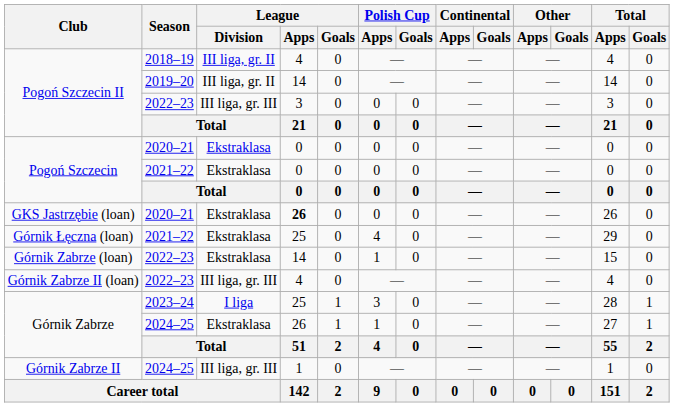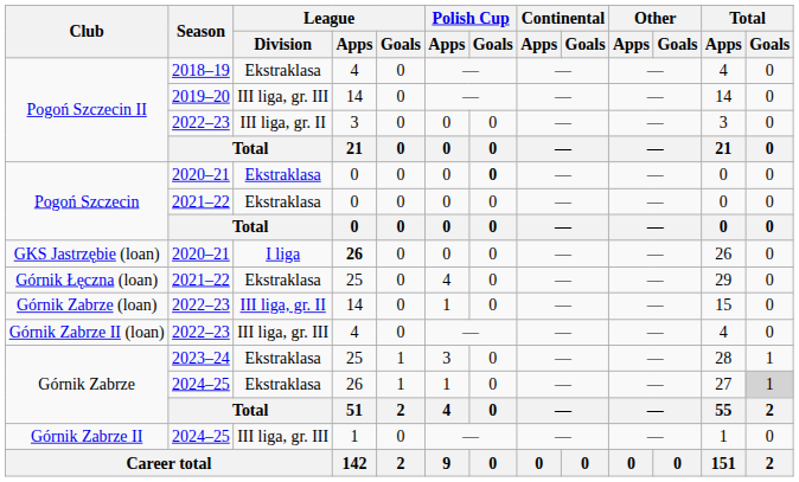 <table class="wikitable" style="text-align: center;">
 <tr>
 <th rowspan="2">Club</th>
 <th rowspan="2">Season</th>
 <th colspan="3">League</th>
 <th colspan="2"><a href='#'>Polish Cup</a></th>
 <th colspan="2">Continental</th>
 <th colspan="2">Other</th>
 <th colspan="2">Total</th>
 </tr>
 <tr>
 <th>Division</th>
 <th>Apps</th>
 <th>Goals</th>
 <th>Apps</th>
 <th>Goals</th>
 <th>Apps</th>
 <th>Goals</th>
 <th>Apps</th>
 <th>Goals</th>
 <th>Apps</th>
 <th>Goals</th>
 </tr>
 <tr>
 <td rowspan="4"><a href='#'>Pogoń Szczecin II</a></td>
 <td><a href='#'>2018–19</a></td>
-<td><a href='#'>III liga, gr. II</a></td>
+<td>Ekstraklasa</td>
 <td>4</td>
 <td>0</td>
 <td colspan="2">—</td>
 <td colspan="2">—</td>
 <td colspan="2">—</td>
 <td>4</td>
 <td>0</td>
 </tr>
 <tr>
 <td><a href='#'>2019–20</a></td>
-<td>III liga, gr. II</td>
+<td>III liga, gr. III</td>
 <td>14</td>
 <td>0</td>
 <td colspan="2">—</td>
 <td colspan="2">—</td>
 <td colspan="2">—</td>
 <td>14</td>
 <td>0</td>
 </tr>
 <tr>
 <td><a href='#'>2022–23</a></td>
-<td>III liga, gr. III</td>
+<td>III liga, gr. II</td>
 <td>3</td>
 <td>0</td>
 <td>0</td>
 <td>0</td>
 <td colspan="2">—</td>
 <td colspan="2">—</td>
 <td>3</td>
 <td>0</td>
 </tr>
 <tr>
 <th colspan="2">Total</th>
 <th>21</th>
 <th>0</th>
 <th>0</th>
 <th>0</th>
 <th colspan="2">—</th>
 <th colspan="2">—</th>
 <th>21</th>
 <th>0</th>
 </tr>
 <tr>
 <td rowspan="3"><a href='#'>Pogoń Szczecin</a></td>
 <td><a href='#'>2020–21</a></td>
 <td><a href='#'>Ekstraklasa</a></td>
 <td>0</td>
 <td>0</td>
 <td>0</td>
-<td>0</td>
+<td><strong>0</strong></td>
 <td colspan="2">—</td>
 <td colspan="2">—</td>
 <td>0</td>
 <td>0</td>
 </tr>
 <tr>
 <td><a href='#'>2021–22</a></td>
 <td>Ekstraklasa</td>
 <td>0</td>
 <td>0</td>
 <td>0</td>
 <td>0</td>
 <td colspan="2">—</td>
 <td colspan="2">—</td>
 <td>0</td>
 <td>0</td>
 </tr>
 <tr>
 <th colspan="2">Total</th>
 <th>0</th>
 <th>0</th>
 <th>0</th>
 <th>0</th>
 <th colspan="2">—</th>
 <th colspan="2">—</th>
 <th>0</th>
 <th>0</th>
 </tr>
 <tr>
 <td><a href='#'>GKS Jastrzębie</a> (loan)</td>
 <td><a href='#'>2020–21</a></td>
-<td>Ekstraklasa</td>
+<td><a href='#'>I liga</a></td>
 <td><strong>26</strong></td>
 <td>0</td>
 <td>0</td>
 <td>0</td>
 <td colspan="2">—</td>
 <td colspan="2">—</td>
 <td>26</td>
 <td>0</td>
 </tr>
 <tr>
 <td><a href='#'>Górnik Łęczna</a> (loan)</td>
 <td><a href='#'>2021–22</a></td>
 <td>Ekstraklasa</td>
 <td>25</td>
 <td>0</td>
 <td>4</td>
 <td>0</td>
 <td colspan="2">—</td>
 <td colspan="2">—</td>
 <td>29</td>
 <td>0</td>
 </tr>
 <tr>
 <td><a href='#'>Górnik Zabrze</a> (loan)</td>
 <td><a href='#'>2022–23</a></td>
-<td>Ekstraklasa</td>
+<td><a href='#'>III liga, gr. II</a></td>
 <td>14</td>
 <td>0</td>
 <td>1</td>
 <td>0</td>
 <td colspan="2">—</td>
 <td colspan="2">—</td>
 <td>15</td>
 <td>0</td>
 </tr>
 <tr>
 <td><a href='#'>Górnik Zabrze II</a> (loan)</td>
 <td><a href='#'>2022–23</a></td>
 <td>III liga, gr. III</td>
 <td>4</td>
 <td>0</td>
 <td colspan="2">—</td>
 <td colspan="2">—</td>
 <td colspan="2">—</td>
 <td>4</td>
 <td>0</td>
 </tr>
 <tr>
 <td rowspan="3">Górnik Zabrze</td>
 <td><a href='#'>2023–24</a></td>
-<td><a href='#'>I liga</a></td>
+<td>Ekstraklasa</td>
 <td>25</td>
 <td>1</td>
 <td>3</td>
 <td>0</td>
 <td colspan="2">—</td>
 <td colspan="2">—</td>
 <td>28</td>
 <td>1</td>
 </tr>
 <tr>
 <td><a href='#'>2024–25</a></td>
 <td>Ekstraklasa</td>
 <td>26</td>
 <td>1</td>
 <td>1</td>
 <td>0</td>
 <td colspan="2">—</td>
 <td colspan="2">—</td>
 <td>27</td>
-<td>1</td>
+<td style="background: lightgrey;">1</td>
 </tr>
 <tr>
 <th colspan="2">Total</th>
 <th>51</th>
 <th>2</th>
 <th>4</th>
 <th>0</th>
 <th colspan="2">—</th>
 <th colspan="2">—</th>
 <th>55</th>
 <th>2</th>
 </tr>
 <tr>
 <td><a href='#'>Górnik Zabrze II</a></td>
 <td><a href='#'>2024–25</a></td>
 <td>III liga, gr. III</td>
 <td>1</td>
 <td>0</td>
 <td colspan="2">—</td>
 <td colspan="2">—</td>
 <td colspan="2">—</td>
 <td>1</td>
 <td>0</td>
 </tr>
 <tr>
 <th colspan="3">Career total</th>
 <th>142</th>
 <th>2</th>
 <th>9</th>
 <th>0</th>
 <th>0</th>
 <th>0</th>
 <th>0</th>
 <th>0</th>
 <th>151</th>
 <th>2</th>
 </tr>
 </table>
